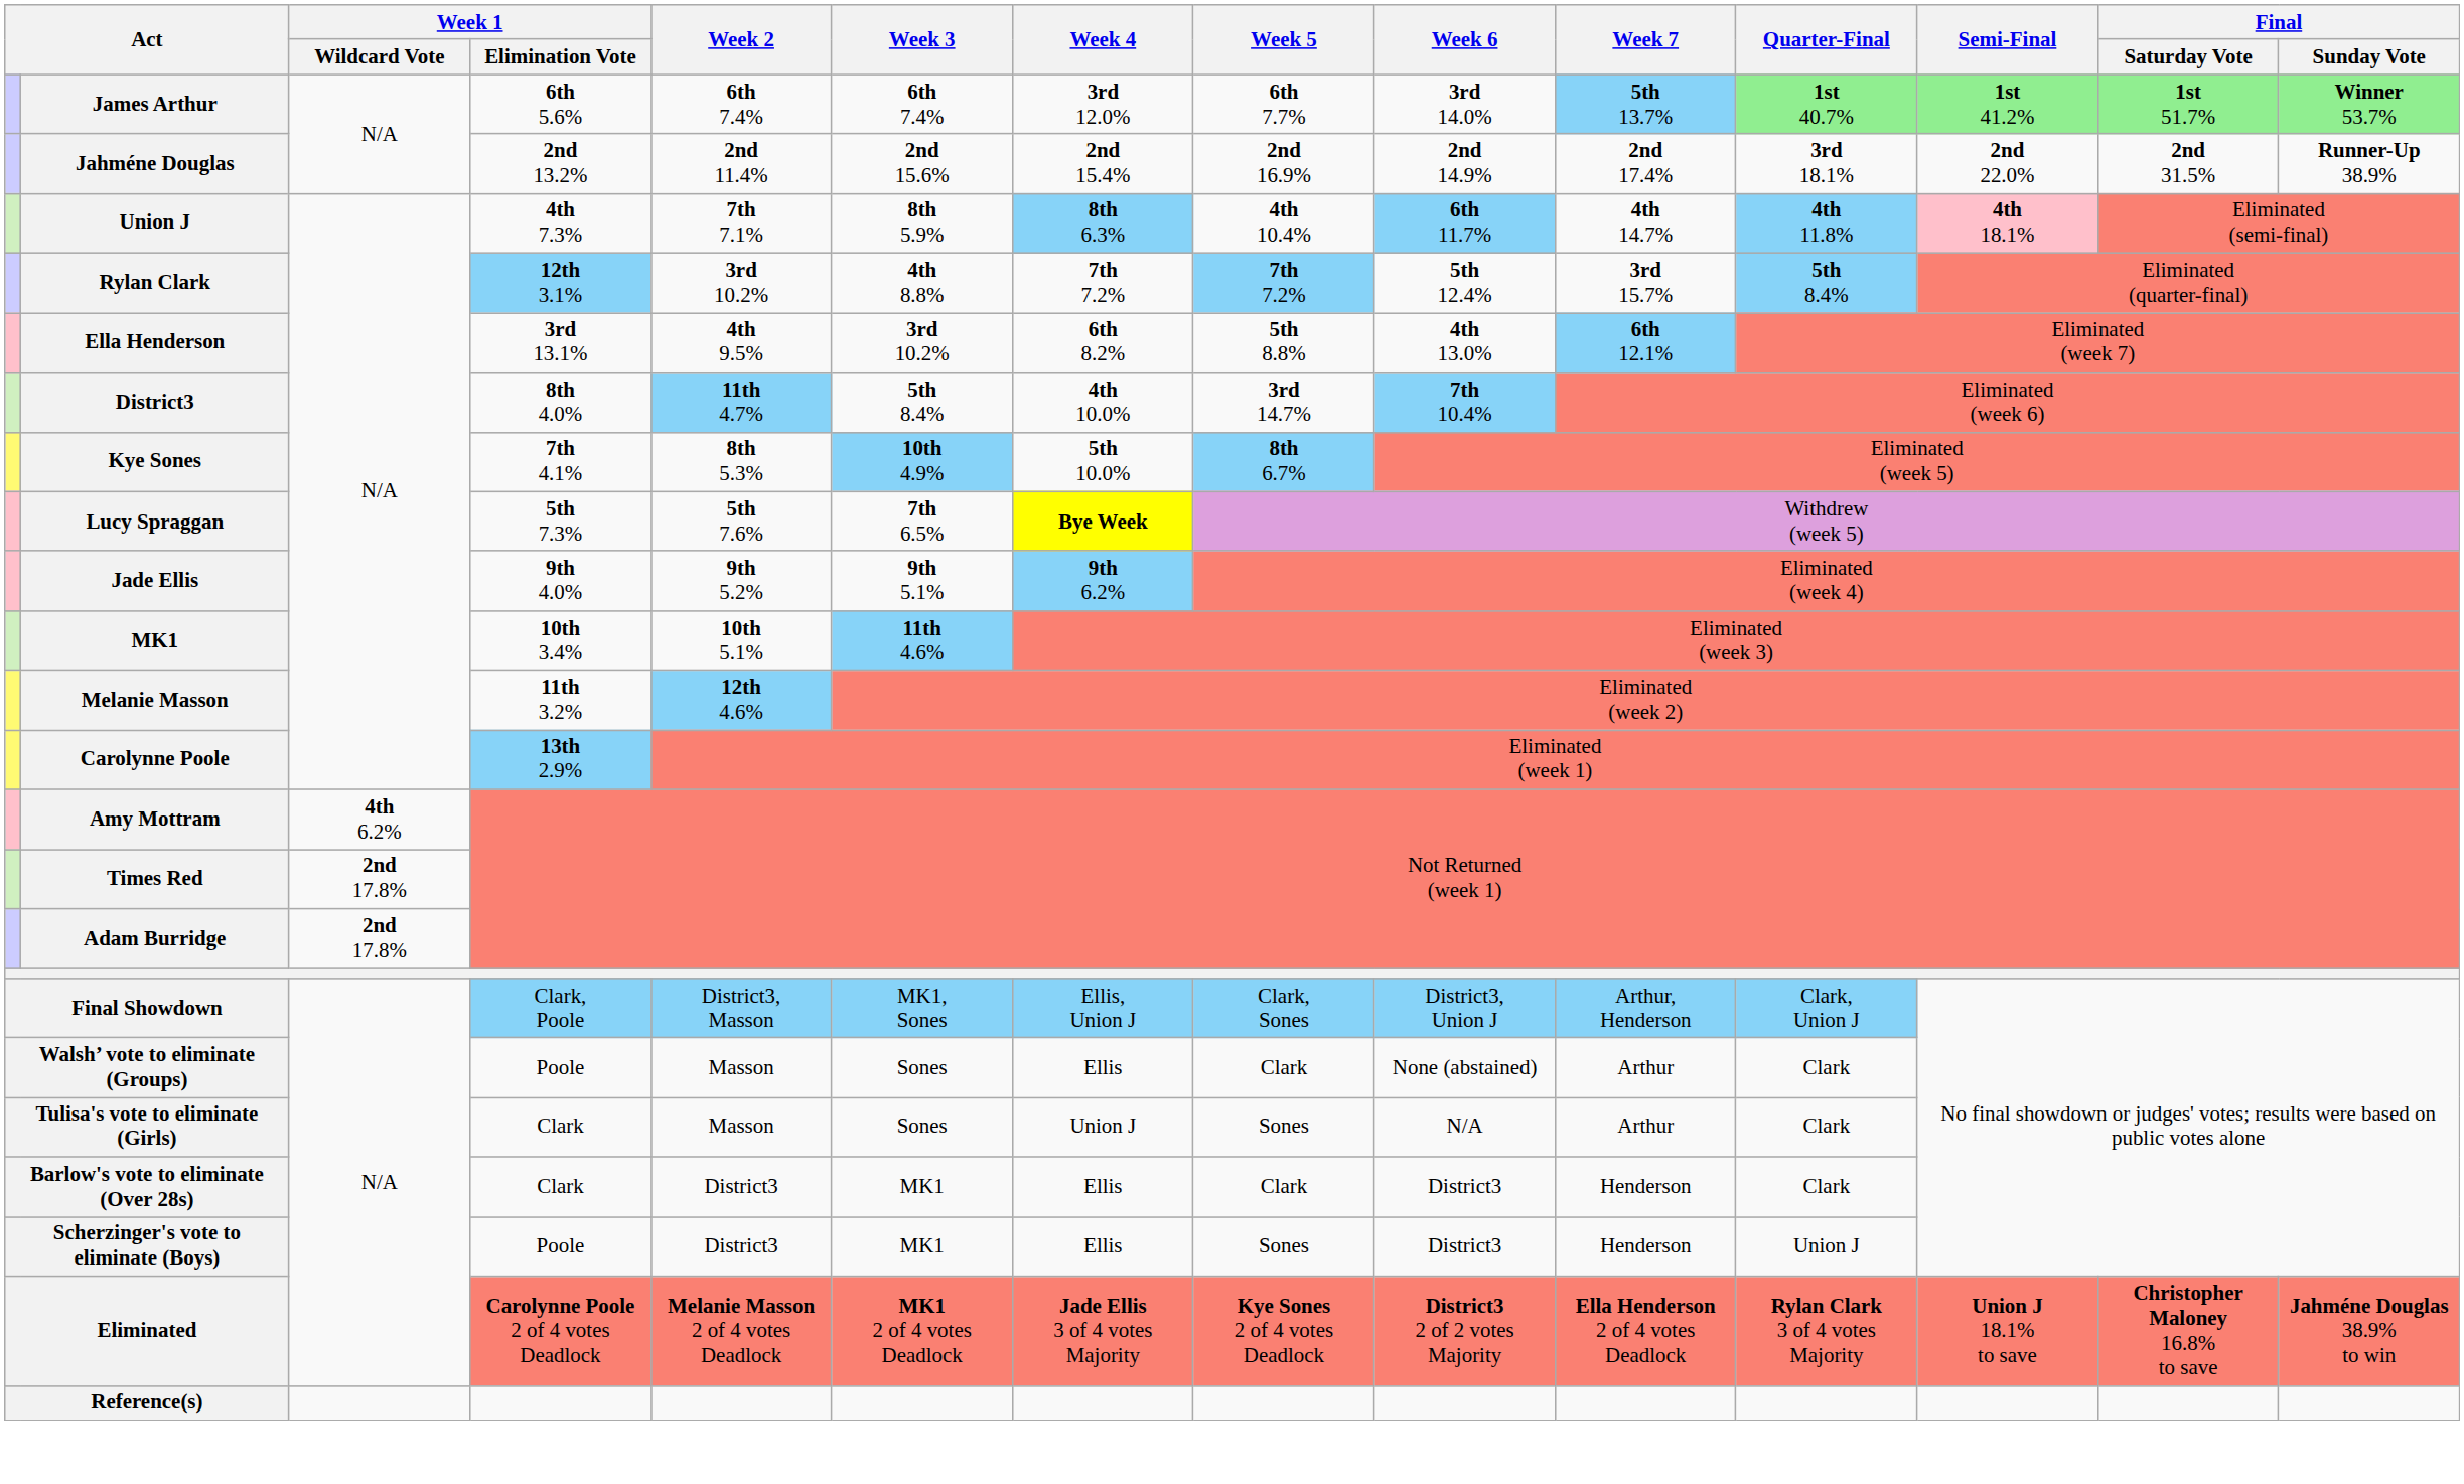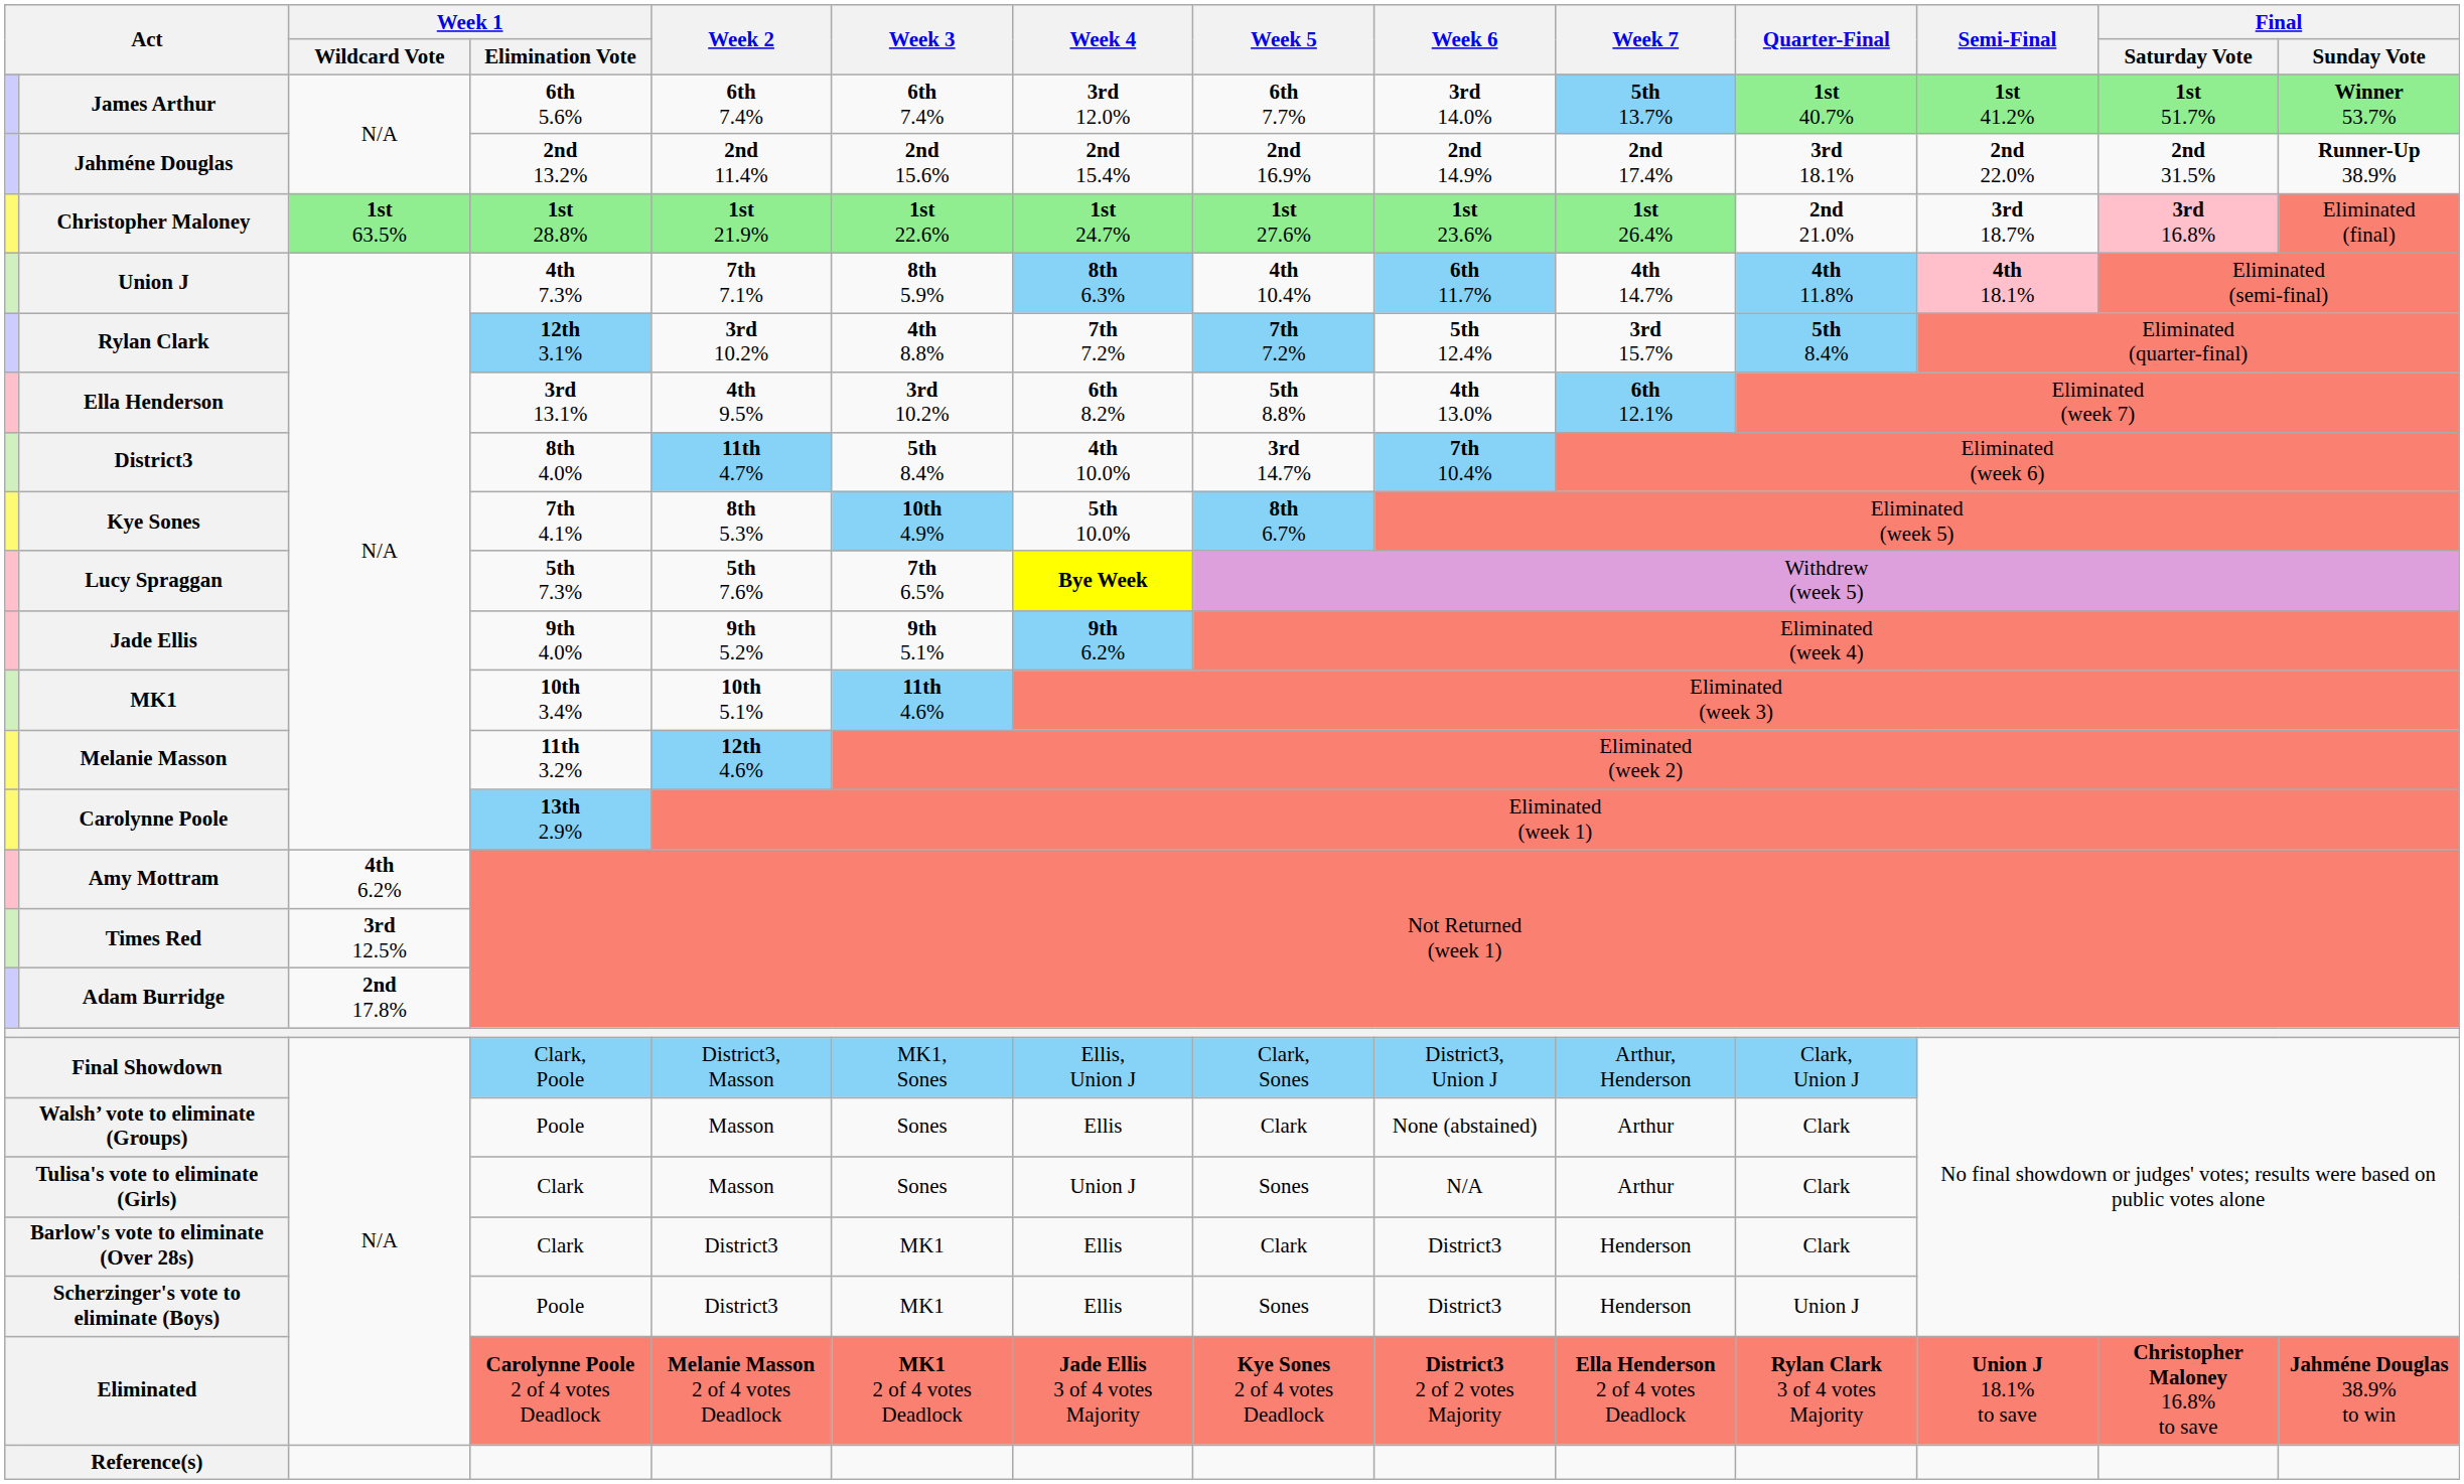 <table class="wikitable" style="text-align:center; font-size:85%; width:100%">
 <tr>
 <th style="width:11%" rowspan="2" colspan=2 scope="col">Act</th>
 <th style="width:7%" colspan="2" scope="col"><a href='#'>Week 1</a></th>
 <th style="width:7%" rowspan="2" scope="col"><a href='#'>Week 2</a></th>
 <th style="width:7%" rowspan="2" scope="col"><a href='#'>Week 3</a></th>
 <th style="width:7%" rowspan="2" scope="col"><a href='#'>Week 4</a></th>
 <th style="width:7%" rowspan="2" scope="col"><a href='#'>Week 5</a></th>
 <th style="width:7%" rowspan="2" scope="col"><a href='#'>Week 6</a></th>
 <th style="width:7%" rowspan="2" scope="col"><a href='#'>Week 7</a></th>
 <th style="width:7%" rowspan="2" scope="col"><a href='#'>Quarter-Final</a></th>
 <th style="width:7%" rowspan="2" scope="col"><a href='#'>Semi-Final</a></th>
 <th colspan="2"><a href='#'>Final</a></th>
 </tr>
 <tr>
 <th style="width:7%">Wildcard Vote</th>
 <th style="width:7%">Elimination Vote</th>
 <th style="width:7%">Saturday Vote</th>
 <th style="width:7%">Sunday Vote</th>
 </tr>
 <tr>
 <th style="background:#ccf"></th>
 <th scope="row">James Arthur</th>
 <td rowspan=2>N/A</td>
 <td><strong>6th</strong><br>5.6%</td>
 <td><strong>6th</strong><br>7.4%</td>
 <td><strong>6th</strong><br>7.4%</td>
 <td><strong>3rd</strong><br>12.0%</td>
 <td><strong>6th</strong><br>7.7%</td>
 <td><strong>3rd</strong><br>14.0%</td>
 <td style="background:#87D3F8"><strong>5th</strong><br>13.7%</td>
 <td style="background:lightgreen"><strong>1st</strong><br>40.7%</td>
 <td style="background:lightgreen"><strong>1st</strong><br>41.2%</td>
 <td style="background:lightgreen"><strong>1st</strong><br>51.7%</td>
 <td style="background:lightgreen"><strong>Winner</strong><br>53.7%</td>
 </tr>
 <tr>
 <th style="background:#ccf"></th>
 <th scope="row">Jahméne Douglas</th>
 <td><strong>2nd</strong><br>13.2%</td>
 <td><strong>2nd</strong><br>11.4%</td>
 <td><strong>2nd</strong><br>15.6%</td>
 <td><strong>2nd</strong><br>15.4%</td>
 <td><strong>2nd</strong><br>16.9%</td>
 <td><strong>2nd</strong><br>14.9%</td>
 <td><strong>2nd</strong><br>17.4%</td>
 <td><strong>3rd</strong><br>18.1%</td>
 <td><strong>2nd</strong><br>22.0%</td>
 <td><strong>2nd</strong><br>31.5%</td>
 <td><strong>Runner-Up</strong><br>38.9%</td>
+</tr>
+<tr>
+<th style="background:#fffa73"></th>
+<th scope="row">Christopher Maloney</th>
+<td style="background:lightgreen"><strong>1st</strong><br>63.5%</td>
+<td style="background:lightgreen"><strong>1st</strong><br>28.8%</td>
+<td style="background:lightgreen"><strong>1st</strong><br>21.9%</td>
+<td style="background:lightgreen"><strong>1st</strong><br>22.6%</td>
+<td style="background:lightgreen"><strong>1st</strong><br>24.7%</td>
+<td style="background:lightgreen"><strong>1st</strong><br>27.6%</td>
+<td style="background:lightgreen"><strong>1st</strong><br>23.6%</td>
+<td style="background:lightgreen"><strong>1st</strong><br>26.4%</td>
+<td><strong>2nd</strong><br>21.0%</td>
+<td><strong>3rd</strong><br>18.7%</td>
+<td style="background:pink"><strong>3rd</strong><br>16.8%</td>
+<td style="background:salmon">Eliminated<br>(final)</td>
 </tr>
 <tr>
 <th style="background:#d0f0c0"></th>
 <th scope="row">Union J</th>
 <td rowspan=10>N/A</td>
 <td><strong>4th</strong><br>7.3%</td>
 <td><strong>7th</strong><br>7.1%</td>
 <td><strong>8th</strong><br>5.9%</td>
 <td style="background:#87D3F8"><strong>8th</strong><br>6.3%</td>
 <td><strong>4th</strong><br>10.4%</td>
 <td style="background:#87D3F8"><strong>6th</strong><br>11.7%</td>
 <td><strong>4th</strong><br>14.7%</td>
 <td style="background:#87D3F8"><strong>4th</strong><br>11.8%</td>
 <td style="background:pink"><strong>4th</strong><br>18.1%</td>
 <td colspan="2" style="background:salmon">Eliminated<br>(semi-final)</td>
 </tr>
 <tr>
 <th style="background:#ccf"></th>
 <th scope="row">Rylan Clark</th>
 <td style="background:#87D3F8"><strong>12th</strong><br>3.1%</td>
 <td><strong>3rd</strong><br>10.2%</td>
 <td><strong>4th</strong><br>8.8%</td>
 <td><strong>7th</strong><br>7.2%</td>
 <td style="background:#87D3F8"><strong>7th</strong><br>7.2%</td>
 <td><strong>5th</strong><br>12.4%</td>
 <td><strong>3rd</strong><br>15.7%</td>
 <td style="background:#87D3F8"><strong>5th</strong><br>8.4%</td>
 <td colspan="3" style="background:salmon">Eliminated<br>(quarter-final)</td>
 </tr>
 <tr>
 <th style="background:pink"></th>
 <th scope="row">Ella Henderson</th>
 <td><strong>3rd</strong><br>13.1%</td>
 <td><strong>4th</strong><br>9.5%</td>
 <td><strong>3rd</strong><br>10.2%</td>
 <td><strong>6th</strong><br>8.2%</td>
 <td><strong>5th</strong><br>8.8%</td>
 <td><strong>4th</strong><br>13.0%</td>
 <td style="background:#87D3F8"><strong>6th</strong><br>12.1%</td>
 <td colspan="4" style="background:salmon">Eliminated<br>(week 7)</td>
 </tr>
 <tr>
 <th style="background:#d0f0c0"></th>
 <th scope="row">District3</th>
 <td><strong>8th</strong><br>4.0%</td>
 <td style="background:#87D3F8"><strong>11th</strong><br>4.7%</td>
 <td><strong>5th</strong><br>8.4%</td>
 <td><strong>4th</strong><br>10.0%</td>
 <td><strong>3rd</strong><br>14.7%</td>
 <td style="background:#87D3F8"><strong>7th</strong><br>10.4%</td>
 <td colspan="5" style="background:salmon">Eliminated<br>(week 6)</td>
 </tr>
 <tr>
 <th style="background:#fffa73"></th>
 <th scope="row">Kye Sones</th>
 <td><strong>7th</strong><br>4.1%</td>
 <td><strong>8th</strong><br>5.3%</td>
 <td style="background:#87D3F8"><strong>10th</strong><br>4.9%</td>
 <td><strong>5th</strong><br>10.0%</td>
 <td style="background:#87D3F8"><strong>8th</strong><br>6.7%</td>
 <td colspan="6" style="background:salmon">Eliminated<br>(week 5)</td>
 </tr>
 <tr>
 <th style="background:pink"></th>
 <th scope="row">Lucy Spraggan</th>
 <td><strong>5th</strong><br>7.3%</td>
 <td><strong>5th</strong><br>7.6%</td>
 <td><strong>7th</strong><br>6.5%</td>
 <td style="background:yellow"><strong>Bye Week</strong></td>
 <td colspan="7" style="background:#DDA0DD;">Withdrew<br>(week 5)</td>
 </tr>
 <tr>
 <th style="background:pink"></th>
 <th scope="row">Jade Ellis</th>
 <td><strong>9th</strong><br>4.0%</td>
 <td><strong>9th</strong><br>5.2%</td>
 <td><strong>9th</strong><br>5.1%</td>
 <td style="background:#87D3F8"><strong>9th</strong><br>6.2%</td>
 <td colspan="7" style="background:salmon">Eliminated<br>(week 4)</td>
 </tr>
 <tr>
 <th style="background:#d0f0c0"></th>
 <th scope="row">MK1</th>
 <td><strong>10th</strong><br>3.4%</td>
 <td><strong>10th</strong><br>5.1%</td>
 <td style="background:#87D3F8"><strong>11th</strong><br>4.6%</td>
 <td colspan="8" style="background:salmon">Eliminated<br>(week 3)</td>
 </tr>
 <tr>
 <th style="background:#fffa73"></th>
 <th scope="row">Melanie Masson</th>
 <td><strong>11th</strong><br>3.2%</td>
 <td style="background:#87D3F8"><strong>12th</strong><br>4.6%</td>
 <td colspan="9" style="background:salmon">Eliminated<br>(week 2)</td>
 </tr>
 <tr>
 <th style="background:#fffa73"></th>
 <th scope="row">Carolynne Poole</th>
 <td style="background:#87D3F8"><strong>13th</strong><br>2.9%</td>
 <td colspan="10" style="background:salmon">Eliminated<br>(week 1)</td>
 </tr>
 <tr>
 <th style="background:pink"></th>
 <th scope="row">Amy Mottram</th>
 <td><strong>4th</strong><br>6.2%</td>
 <td rowspan=3 colspan="11" style="background:salmon">Not Returned<br>(week 1)</td>
 </tr>
 <tr>
 <th style="background:#d0f0c0"></th>
 <th scope="row">Times Red</th>
-<td><strong>2nd</strong><br>17.8%</td>
+<td><strong>3rd</strong><br>12.5%</td>
 </tr>
 <tr>
 <th style="background:#ccf"></th>
 <th scope="row">Adam Burridge</th>
 <td><strong>2nd</strong><br>17.8%</td>
 </tr>
 <tr>
 <th colspan="14"></th>
 </tr>
 <tr>
 <th scope="row" colspan=2>Final Showdown </th>
 <td rowspan="6">N/A</td>
 <td style="background:#87D3F8">Clark,<br>Poole</td>
 <td style="background:#87D3F8">District3,<br>Masson</td>
 <td style="background:#87D3F8">MK1,<br>Sones</td>
 <td style="background:#87D3F8">Ellis,<br>Union J</td>
 <td style="background:#87D3F8">Clark,<br>Sones</td>
 <td style="background:#87D3F8">District3,<br>Union J</td>
 <td style="background:#87D3F8">Arthur,<br>Henderson</td>
 <td style="background:#87D3F8">Clark,<br>Union J</td>
 <td rowspan="5" colspan="3">No final showdown or judges' votes; results were based on public votes alone</td>
 </tr>
 <tr>
 <th scope="row" colspan=2>Walsh’ vote to eliminate (Groups)</th>
 <td>Poole</td>
 <td>Masson</td>
 <td>Sones</td>
 <td>Ellis</td>
 <td>Clark</td>
 <td>None (abstained)</td>
 <td>Arthur</td>
 <td>Clark</td>
 </tr>
 <tr>
 <th scope="row" colspan=2>Tulisa's vote to eliminate (Girls)</th>
 <td>Clark</td>
 <td>Masson</td>
 <td>Sones</td>
 <td>Union J</td>
 <td>Sones</td>
 <td>N/A</td>
 <td>Arthur</td>
 <td>Clark</td>
 </tr>
 <tr>
 <th scope="row" colspan=2>Barlow's vote to eliminate (Over 28s)</th>
 <td>Clark</td>
 <td>District3</td>
 <td>MK1</td>
 <td>Ellis</td>
 <td>Clark</td>
 <td>District3</td>
 <td>Henderson</td>
 <td>Clark</td>
 </tr>
 <tr>
 <th scope="row" colspan=2>Scherzinger's vote to eliminate (Boys)</th>
 <td>Poole</td>
 <td>District3</td>
 <td>MK1</td>
 <td>Ellis</td>
 <td>Sones</td>
 <td>District3</td>
 <td>Henderson</td>
 <td>Union J</td>
 </tr>
 <tr>
 <th scope="row" colspan=2>Eliminated</th>
 <td style="background:salmon;"><strong>Carolynne Poole</strong><br>2 of 4 votes<br>Deadlock</td>
 <td style="background:salmon;"><strong>Melanie Masson</strong><br>2 of 4 votes<br>Deadlock</td>
 <td style="background:salmon;"><strong>MK1</strong><br>2 of 4 votes<br>Deadlock</td>
 <td style="background:salmon;"><strong>Jade Ellis</strong><br>3 of 4 votes<br>Majority</td>
 <td style="background:salmon;"><strong>Kye Sones</strong><br>2 of 4 votes<br>Deadlock</td>
 <td style="background:salmon;"><strong>District3</strong><br>2 of 2 votes<br>Majority</td>
 <td style="background:salmon;"><strong>Ella Henderson</strong><br>2 of 4 votes<br>Deadlock</td>
 <td style="background:salmon;"><strong>Rylan Clark</strong><br>3 of 4 votes<br>Majority</td>
 <td style="background:salmon;"><strong>Union J</strong><br>18.1%<br>to save</td>
 <td style="background:salmon;"><strong>Christopher Maloney</strong><br>16.8%<br>to save</td>
 <td style="background:salmon;"><strong>Jahméne Douglas</strong><br>38.9%<br>to win</td>
 </tr>
 <tr>
 <th scope="row" colspan=2>Reference(s)</th>
 <td></td>
 <td></td>
 <td></td>
 <td></td>
 <td></td>
 <td></td>
 <td></td>
 <td></td>
 <td></td>
 <td></td>
 <td></td>
 <td></td>
 </tr>
 </table>
